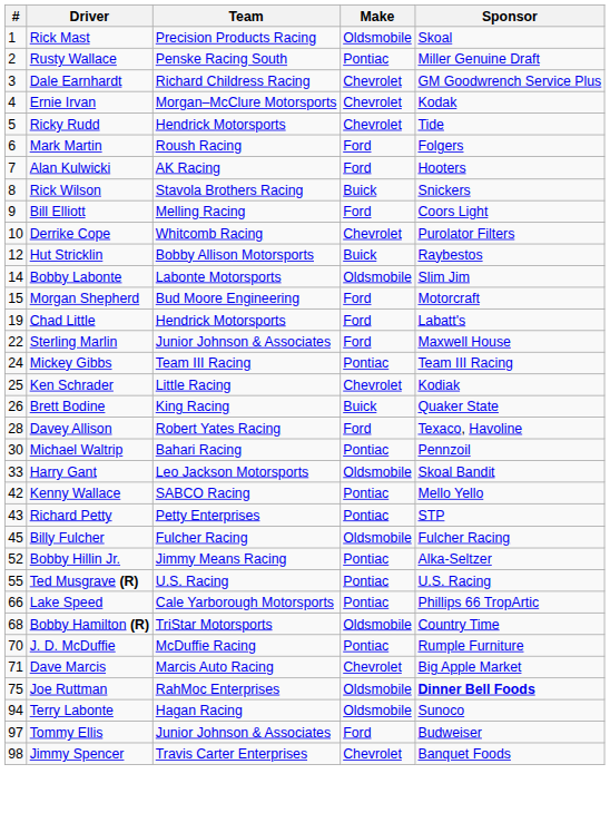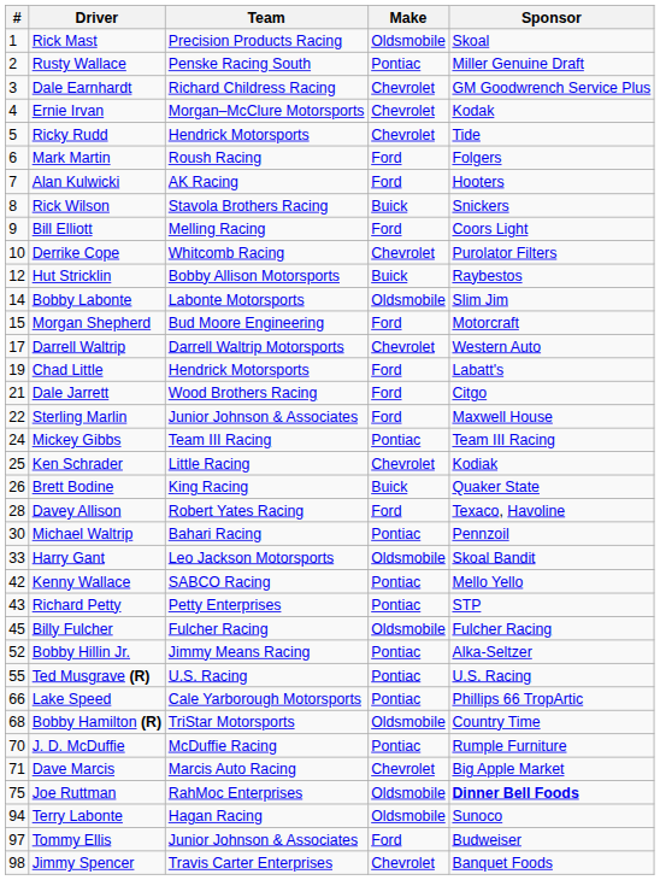 <table class="wikitable" style="font-size:95%">
 <tr>
 <th>#</th>
 <th>Driver</th>
 <th>Team</th>
 <th>Make</th>
 <th>Sponsor</th>
 </tr>
 <tr>
 <td>1</td>
 <td><a href='#'>Rick Mast</a></td>
 <td><a href='#'>Precision Products Racing</a></td>
 <td><a href='#'>Oldsmobile</a></td>
 <td><a href='#'>Skoal</a></td>
 </tr>
 <tr>
 <td>2</td>
 <td><a href='#'>Rusty Wallace</a></td>
 <td><a href='#'>Penske Racing South</a></td>
 <td><a href='#'>Pontiac</a></td>
 <td><a href='#'>Miller Genuine Draft</a></td>
 </tr>
 <tr>
 <td>3</td>
 <td><a href='#'>Dale Earnhardt</a></td>
 <td><a href='#'>Richard Childress Racing</a></td>
 <td><a href='#'>Chevrolet</a></td>
 <td><a href='#'>GM Goodwrench Service Plus</a></td>
 </tr>
 <tr>
 <td>4</td>
 <td><a href='#'>Ernie Irvan</a></td>
 <td><a href='#'>Morgan–McClure Motorsports</a></td>
 <td><a href='#'>Chevrolet</a></td>
 <td><a href='#'>Kodak</a></td>
 </tr>
 <tr>
 <td>5</td>
 <td><a href='#'>Ricky Rudd</a></td>
 <td><a href='#'>Hendrick Motorsports</a></td>
 <td><a href='#'>Chevrolet</a></td>
 <td><a href='#'>Tide</a></td>
 </tr>
 <tr>
 <td>6</td>
 <td><a href='#'>Mark Martin</a></td>
 <td><a href='#'>Roush Racing</a></td>
 <td><a href='#'>Ford</a></td>
 <td><a href='#'>Folgers</a></td>
 </tr>
 <tr>
 <td>7</td>
 <td><a href='#'>Alan Kulwicki</a></td>
 <td><a href='#'>AK Racing</a></td>
 <td><a href='#'>Ford</a></td>
 <td><a href='#'>Hooters</a></td>
 </tr>
 <tr>
 <td>8</td>
 <td><a href='#'>Rick Wilson</a></td>
 <td><a href='#'>Stavola Brothers Racing</a></td>
 <td><a href='#'>Buick</a></td>
 <td><a href='#'>Snickers</a></td>
 </tr>
 <tr>
 <td>9</td>
 <td><a href='#'>Bill Elliott</a></td>
 <td><a href='#'>Melling Racing</a></td>
 <td><a href='#'>Ford</a></td>
 <td><a href='#'>Coors Light</a></td>
 </tr>
 <tr>
 <td>10</td>
 <td><a href='#'>Derrike Cope</a></td>
 <td><a href='#'>Whitcomb Racing</a></td>
 <td><a href='#'>Chevrolet</a></td>
 <td><a href='#'>Purolator Filters</a></td>
 </tr>
 <tr>
 <td>12</td>
 <td><a href='#'>Hut Stricklin</a></td>
 <td><a href='#'>Bobby Allison Motorsports</a></td>
 <td><a href='#'>Buick</a></td>
 <td><a href='#'>Raybestos</a></td>
 </tr>
 <tr>
 <td>14</td>
 <td><a href='#'>Bobby Labonte</a></td>
 <td><a href='#'>Labonte Motorsports</a></td>
 <td><a href='#'>Oldsmobile</a></td>
 <td><a href='#'>Slim Jim</a></td>
 </tr>
 <tr>
 <td>15</td>
 <td><a href='#'>Morgan Shepherd</a></td>
 <td><a href='#'>Bud Moore Engineering</a></td>
 <td><a href='#'>Ford</a></td>
 <td><a href='#'>Motorcraft</a></td>
 </tr>
 <tr>
+<td>17</td>
+<td><a href='#'>Darrell Waltrip</a></td>
+<td><a href='#'>Darrell Waltrip Motorsports</a></td>
+<td><a href='#'>Chevrolet</a></td>
+<td><a href='#'>Western Auto</a></td>
+</tr>
+<tr>
 <td>19</td>
 <td><a href='#'>Chad Little</a></td>
 <td><a href='#'>Hendrick Motorsports</a></td>
 <td><a href='#'>Ford</a></td>
 <td><a href='#'>Labatt's</a></td>
+</tr>
+<tr>
+<td>21</td>
+<td><a href='#'>Dale Jarrett</a></td>
+<td><a href='#'>Wood Brothers Racing</a></td>
+<td><a href='#'>Ford</a></td>
+<td><a href='#'>Citgo</a></td>
 </tr>
 <tr>
 <td>22</td>
 <td><a href='#'>Sterling Marlin</a></td>
 <td><a href='#'>Junior Johnson & Associates</a></td>
 <td><a href='#'>Ford</a></td>
 <td><a href='#'>Maxwell House</a></td>
 </tr>
 <tr>
 <td>24</td>
 <td><a href='#'>Mickey Gibbs</a></td>
 <td><a href='#'>Team III Racing</a></td>
 <td><a href='#'>Pontiac</a></td>
 <td><a href='#'>Team III Racing</a></td>
 </tr>
 <tr>
 <td>25</td>
 <td><a href='#'>Ken Schrader</a></td>
 <td><a href='#'>Little Racing</a></td>
 <td><a href='#'>Chevrolet</a></td>
 <td><a href='#'>Kodiak</a></td>
 </tr>
 <tr>
 <td>26</td>
 <td><a href='#'>Brett Bodine</a></td>
 <td><a href='#'>King Racing</a></td>
 <td><a href='#'>Buick</a></td>
 <td><a href='#'>Quaker State</a></td>
 </tr>
 <tr>
 <td>28</td>
 <td><a href='#'>Davey Allison</a></td>
 <td><a href='#'>Robert Yates Racing</a></td>
 <td><a href='#'>Ford</a></td>
 <td><a href='#'>Texaco</a>, <a href='#'>Havoline</a></td>
 </tr>
 <tr>
 <td>30</td>
 <td><a href='#'>Michael Waltrip</a></td>
 <td><a href='#'>Bahari Racing</a></td>
 <td><a href='#'>Pontiac</a></td>
 <td><a href='#'>Pennzoil</a></td>
 </tr>
 <tr>
 <td>33</td>
 <td><a href='#'>Harry Gant</a></td>
 <td><a href='#'>Leo Jackson Motorsports</a></td>
 <td><a href='#'>Oldsmobile</a></td>
 <td><a href='#'>Skoal Bandit</a></td>
 </tr>
 <tr>
 <td>42</td>
 <td><a href='#'>Kenny Wallace</a></td>
 <td><a href='#'>SABCO Racing</a></td>
 <td><a href='#'>Pontiac</a></td>
 <td><a href='#'>Mello Yello</a></td>
 </tr>
 <tr>
 <td>43</td>
 <td><a href='#'>Richard Petty</a></td>
 <td><a href='#'>Petty Enterprises</a></td>
 <td><a href='#'>Pontiac</a></td>
 <td><a href='#'>STP</a></td>
 </tr>
 <tr>
 <td>45</td>
 <td><a href='#'>Billy Fulcher</a></td>
 <td><a href='#'>Fulcher Racing</a></td>
 <td><a href='#'>Oldsmobile</a></td>
 <td><a href='#'>Fulcher Racing</a></td>
 </tr>
 <tr>
 <td>52</td>
 <td><a href='#'>Bobby Hillin Jr.</a></td>
 <td><a href='#'>Jimmy Means Racing</a></td>
 <td><a href='#'>Pontiac</a></td>
 <td><a href='#'>Alka-Seltzer</a></td>
 </tr>
 <tr>
 <td>55</td>
 <td><a href='#'>Ted Musgrave</a> <strong>(R)</strong></td>
 <td><a href='#'>U.S. Racing</a></td>
 <td><a href='#'>Pontiac</a></td>
 <td><a href='#'>U.S. Racing</a></td>
 </tr>
 <tr>
 <td>66</td>
 <td><a href='#'>Lake Speed</a></td>
 <td><a href='#'>Cale Yarborough Motorsports</a></td>
 <td><a href='#'>Pontiac</a></td>
 <td><a href='#'>Phillips 66 TropArtic</a></td>
 </tr>
 <tr>
 <td>68</td>
 <td><a href='#'>Bobby Hamilton</a> <strong>(R)</strong></td>
 <td><a href='#'>TriStar Motorsports</a></td>
 <td><a href='#'>Oldsmobile</a></td>
 <td><a href='#'>Country Time</a></td>
 </tr>
 <tr>
 <td>70</td>
 <td><a href='#'>J. D. McDuffie</a></td>
 <td><a href='#'>McDuffie Racing</a></td>
 <td><a href='#'>Pontiac</a></td>
 <td><a href='#'>Rumple Furniture</a></td>
 </tr>
 <tr>
 <td>71</td>
 <td><a href='#'>Dave Marcis</a></td>
 <td><a href='#'>Marcis Auto Racing</a></td>
 <td><a href='#'>Chevrolet</a></td>
 <td><a href='#'>Big Apple Market</a></td>
 </tr>
 <tr>
 <td>75</td>
 <td><a href='#'>Joe Ruttman</a></td>
 <td><a href='#'>RahMoc Enterprises</a></td>
 <td><a href='#'>Oldsmobile</a></td>
 <td><strong><a href='#'>Dinner Bell Foods</a></strong></td>
 </tr>
 <tr>
 <td>94</td>
 <td><a href='#'>Terry Labonte</a></td>
 <td><a href='#'>Hagan Racing</a></td>
 <td><a href='#'>Oldsmobile</a></td>
 <td><a href='#'>Sunoco</a></td>
 </tr>
 <tr>
 <td>97</td>
 <td><a href='#'>Tommy Ellis</a></td>
 <td><a href='#'>Junior Johnson & Associates</a></td>
 <td><a href='#'>Ford</a></td>
 <td><a href='#'>Budweiser</a></td>
 </tr>
 <tr>
 <td>98</td>
 <td><a href='#'>Jimmy Spencer</a></td>
 <td><a href='#'>Travis Carter Enterprises</a></td>
 <td><a href='#'>Chevrolet</a></td>
 <td><a href='#'>Banquet Foods</a></td>
 </tr>
 </table>
